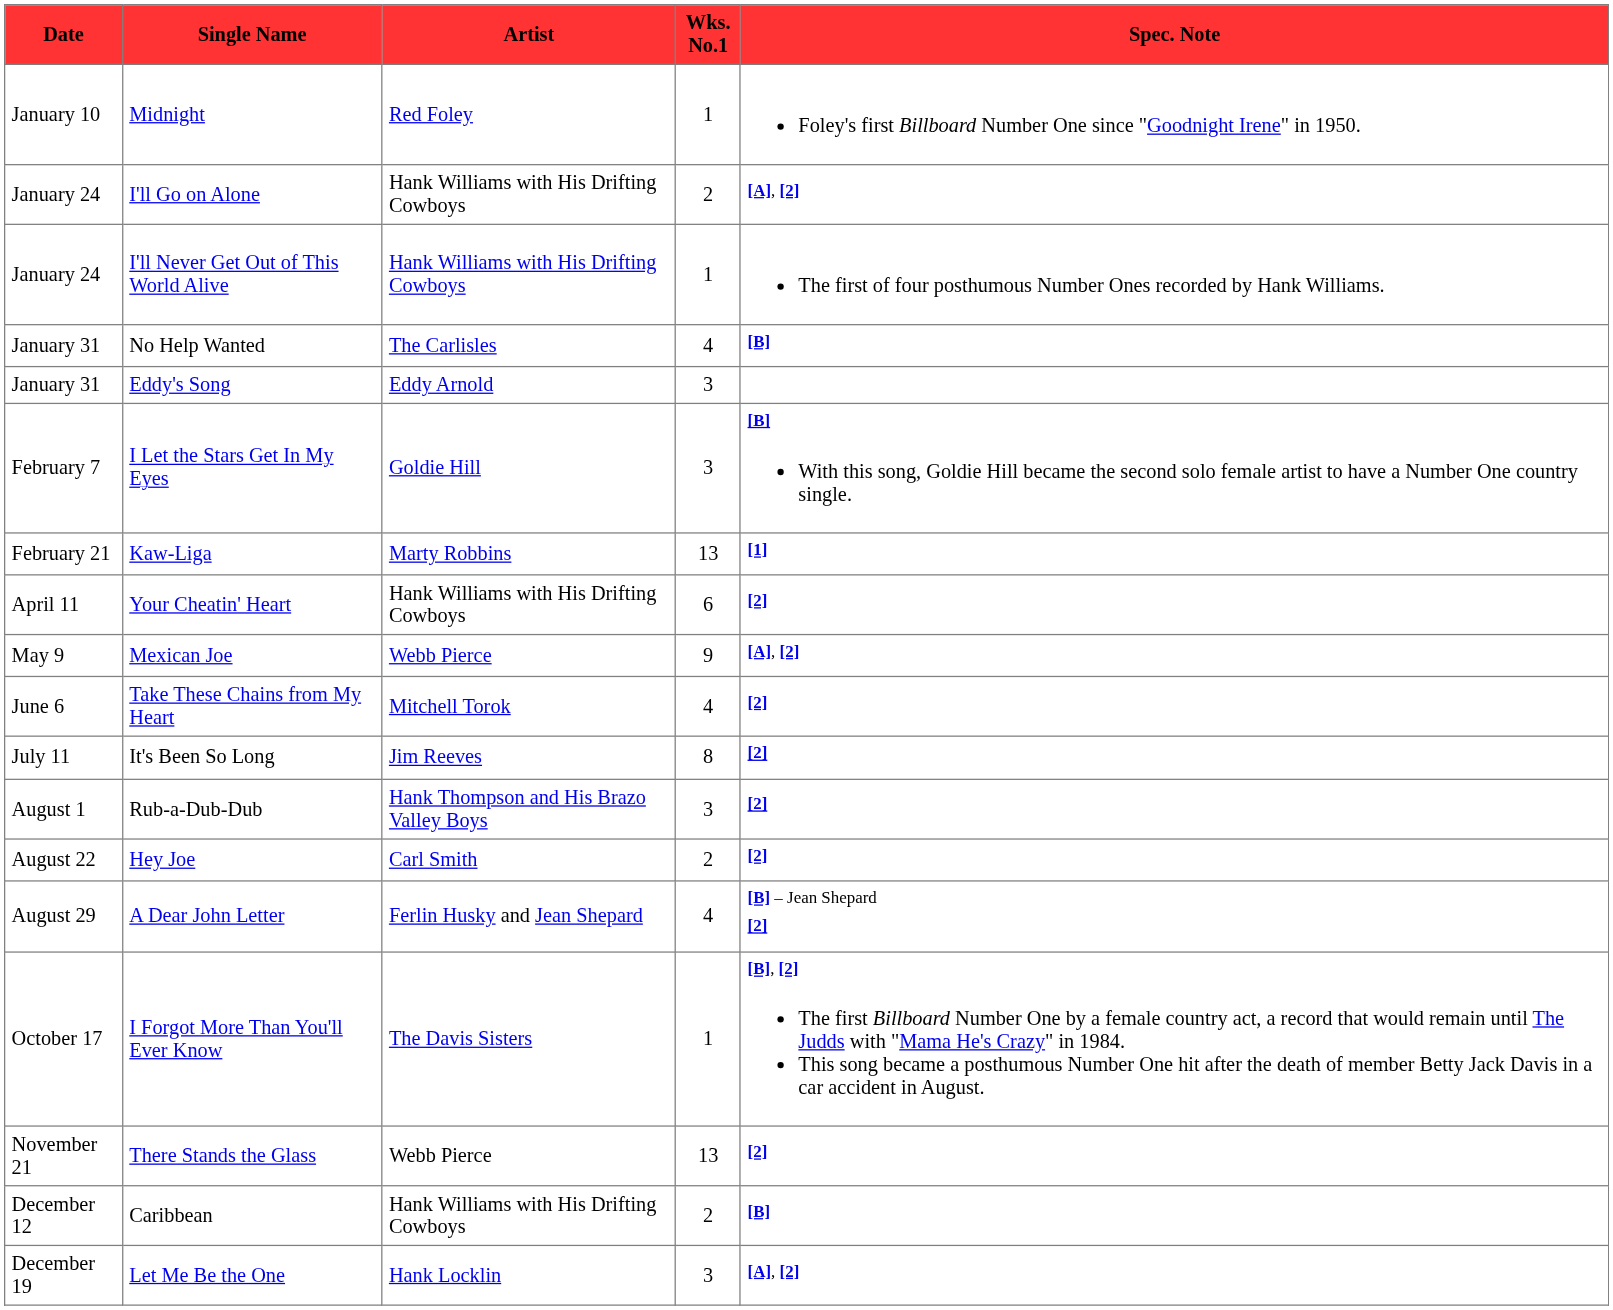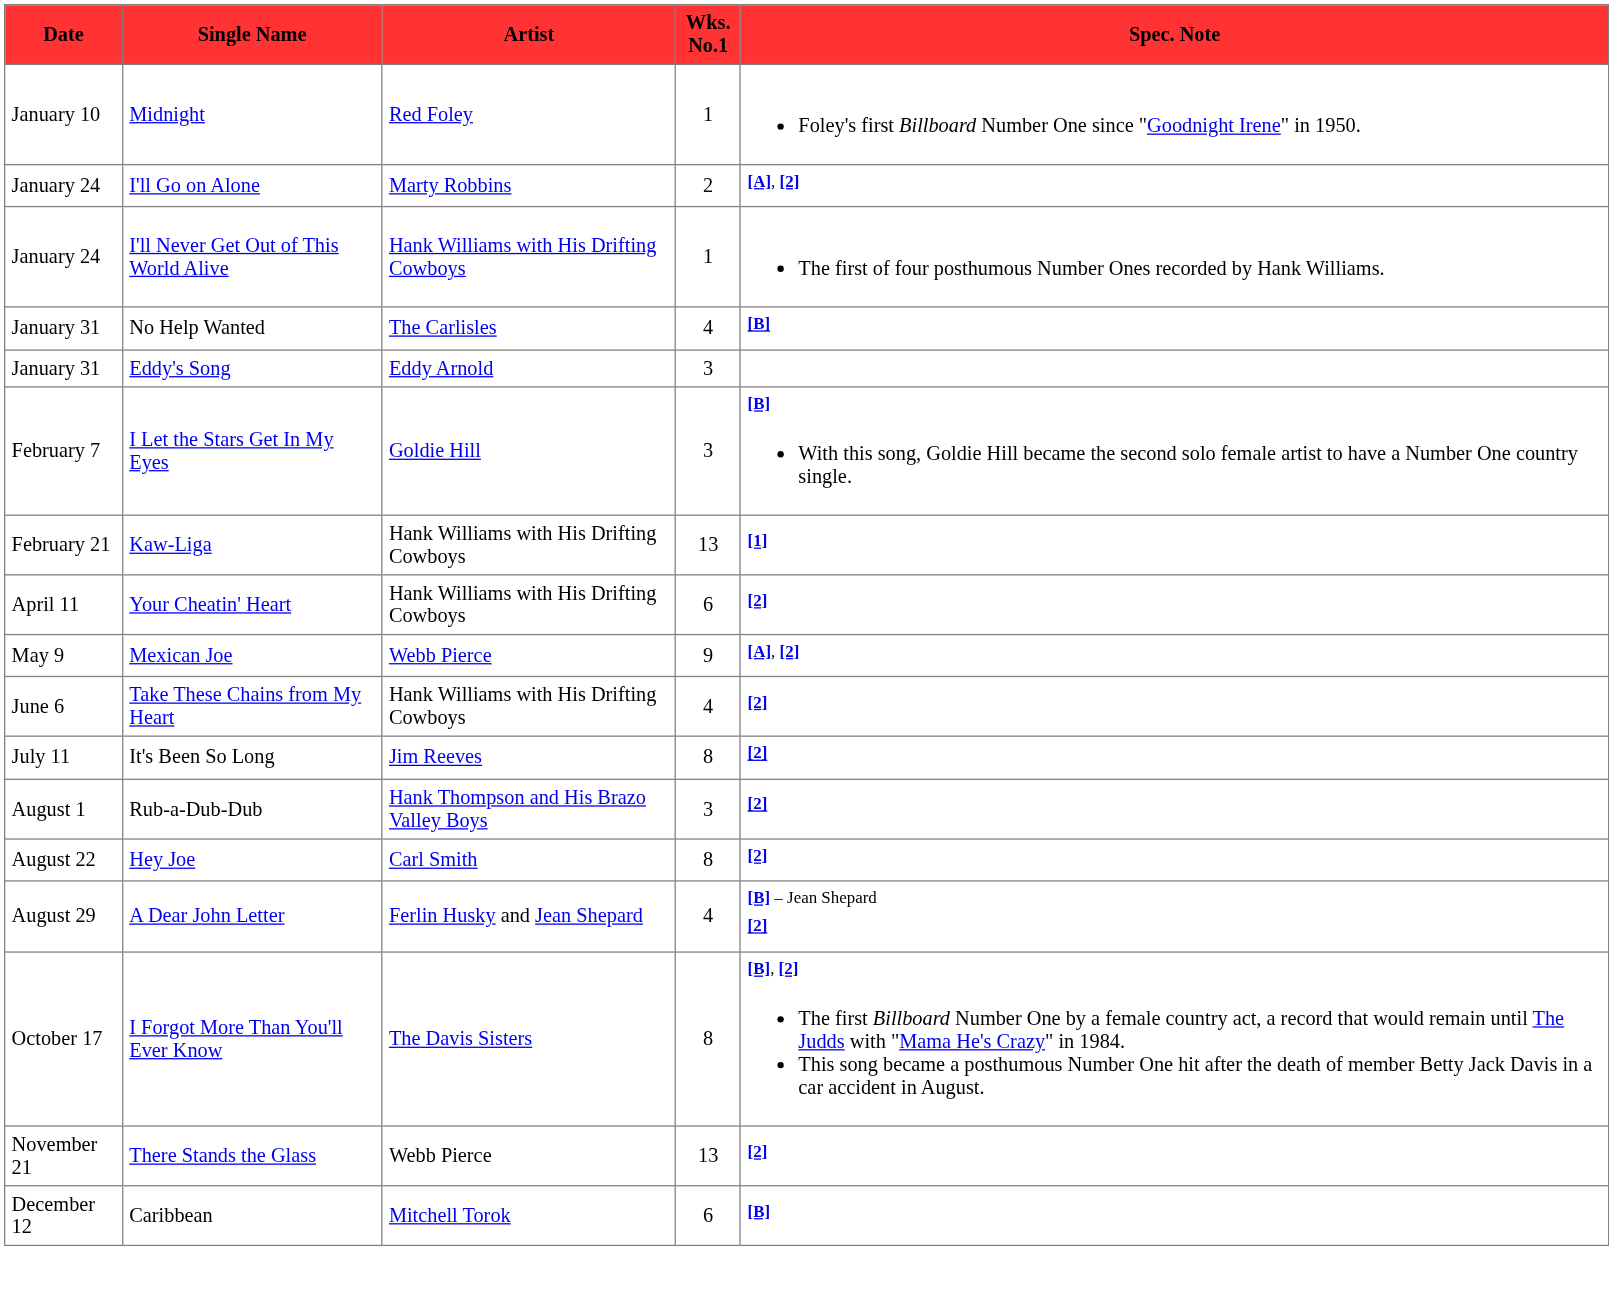 <table border="1" cellpadding="5" cellspacing="1" style="border-collapse: collapse">
 <tr style="background:#FF3333">
 <th>Date</th>
 <th>Single Name</th>
 <th>Artist</th>
 <th width="40">Wks. No.1</th>
 <th>Spec. Note</th>
 </tr>
 <tr>
 <td>January 10</td>
 <td><a href='#'>Midnight</a></td>
 <td><a href='#'>Red Foley</a></td>
 <td align="center">1</td>
 <td><br><ul><li>Foley's first <em>Billboard</em> Number One since "<a href='#'>Goodnight Irene</a>" in 1950.</li></ul></td>
 </tr>
 <tr>
 <td>January 24</td>
 <td><a href='#'>I'll Go on Alone</a></td>
-<td>Hank Williams with His Drifting Cowboys</td>
+<td><a href='#'>Marty Robbins</a></td>
 <td align="center">2</td>
 <td><sup><a href='#'><strong>[A]</strong></a>, <a href='#'><strong>[2]</strong></a></sup></td>
 </tr>
 <tr>
 <td>January 24</td>
 <td><a href='#'>I'll Never Get Out of This World Alive</a></td>
 <td><a href='#'>Hank Williams with His Drifting Cowboys</a></td>
 <td align="center">1</td>
 <td><br><ul><li>The first of four posthumous Number Ones recorded by Hank Williams.</li></ul></td>
 </tr>
 <tr>
 <td>January 31</td>
 <td>No Help Wanted</td>
 <td><a href='#'>The Carlisles</a></td>
 <td align="center">4</td>
 <td><sup><a href='#'><strong>[B]</strong></a></sup></td>
 </tr>
 <tr>
 <td>January 31</td>
 <td><a href='#'>Eddy's Song</a></td>
 <td><a href='#'>Eddy Arnold</a></td>
 <td align="center">3</td>
 <td></td>
 </tr>
 <tr>
 <td>February 7</td>
 <td><a href='#'>I Let the Stars Get In My Eyes</a></td>
 <td><a href='#'>Goldie Hill</a></td>
 <td align="center">3</td>
 <td><sup><a href='#'><strong>[B]</strong></a></sup><br><ul><li>With this song, Goldie Hill became the second solo female artist to have a Number One country single.</li></ul></td>
 </tr>
 <tr>
 <td>February 21</td>
 <td><a href='#'>Kaw-Liga</a></td>
-<td><a href='#'>Marty Robbins</a></td>
+<td>Hank Williams with His Drifting Cowboys</td>
 <td align="center">13</td>
 <td><sup><a href='#'><strong>[1]</strong></a></sup></td>
 </tr>
 <tr>
 <td>April 11</td>
 <td><a href='#'>Your Cheatin' Heart</a></td>
 <td>Hank Williams with His Drifting Cowboys</td>
 <td align="center">6</td>
 <td><sup><a href='#'><strong>[2]</strong></a></sup></td>
 </tr>
 <tr>
 <td>May 9</td>
 <td><a href='#'>Mexican Joe</a></td>
 <td><a href='#'>Webb Pierce</a></td>
 <td align="center">9</td>
 <td><sup><a href='#'><strong>[A]</strong></a>, <a href='#'><strong>[2]</strong></a></sup></td>
 </tr>
 <tr>
 <td>June 6</td>
 <td><a href='#'>Take These Chains from My Heart</a></td>
-<td><a href='#'>Mitchell Torok</a></td>
+<td>Hank Williams with His Drifting Cowboys</td>
 <td align="center">4</td>
 <td><sup><a href='#'><strong>[2]</strong></a></sup></td>
 </tr>
 <tr>
 <td>July 11</td>
 <td>It's Been So Long</td>
 <td><a href='#'>Jim Reeves</a></td>
 <td align="center">8</td>
 <td><sup><a href='#'><strong>[2]</strong></a></sup></td>
 </tr>
 <tr>
 <td>August 1</td>
 <td>Rub-a-Dub-Dub</td>
 <td><a href='#'>Hank Thompson and His Brazo Valley Boys</a></td>
 <td align="center">3</td>
 <td><sup><a href='#'><strong>[2]</strong></a></sup></td>
 </tr>
 <tr>
 <td>August 22</td>
 <td><a href='#'>Hey Joe</a></td>
 <td><a href='#'>Carl Smith</a></td>
-<td align="center">2</td>
+<td align="center">8</td>
 <td><sup><a href='#'><strong>[2]</strong></a></sup></td>
 </tr>
 <tr>
 <td>August 29</td>
 <td><a href='#'>A Dear John Letter</a></td>
 <td><a href='#'>Ferlin Husky</a> and <a href='#'>Jean Shepard</a></td>
 <td align="center">4</td>
 <td><sup><a href='#'><strong>[B]</strong></a> – Jean Shepard<br><a href='#'><strong>[2]</strong></a></sup></td>
 </tr>
 <tr>
 <td>October 17</td>
 <td><a href='#'>I Forgot More Than You'll Ever Know</a></td>
 <td><a href='#'>The Davis Sisters</a></td>
-<td align="center">1</td>
+<td align="center">8</td>
 <td><sup><a href='#'><strong>[B]</strong></a>, <a href='#'><strong>[2]</strong></a></sup><br><ul><li>The first <em>Billboard</em> Number One by a female country act, a record that would remain until <a href='#'>The Judds</a> with "<a href='#'>Mama He's Crazy</a>" in 1984.</li><li>This song became a posthumous Number One hit after the death of member Betty Jack Davis in a car accident in August.</li></ul></td>
 </tr>
 <tr>
 <td>November 21</td>
 <td><a href='#'>There Stands the Glass</a></td>
 <td>Webb Pierce</td>
 <td align="center">13</td>
 <td><sup><a href='#'><strong>[2]</strong></a></sup></td>
 </tr>
 <tr>
 <td>December 12</td>
 <td>Caribbean</td>
-<td>Hank Williams with His Drifting Cowboys</td>
-<td align="center">2</td>
+<td><a href='#'>Mitchell Torok</a></td>
+<td align="center">6</td>
 <td><sup><a href='#'><strong>[B]</strong></a></sup></td>
 </tr>
-<tr>
-<td>December 19</td>
-<td><a href='#'>Let Me Be the One</a></td>
-<td><a href='#'>Hank Locklin</a></td>
-<td align="center">3</td>
-<td><sup><a href='#'><strong>[A]</strong></a>, <a href='#'><strong>[2]</strong></a></sup></td>
-</tr>
 </table>
